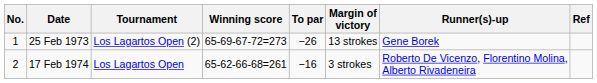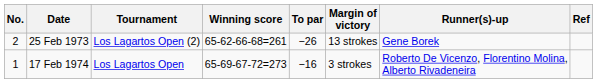 <table class="wikitable" style="font-size:95%;">
 <tr>
 <th>No.</th>
 <th>Date</th>
 <th>Tournament</th>
 <th>Winning score</th>
 <th>To par</th>
 <th>Margin of<br>victory</th>
 <th>Runner(s)-up</th>
 <th>Ref</th>
 </tr>
 <tr>
-<td align=center>1</td>
+<td align=center>2</td>
 <td align=right>25 Feb 1973</td>
 <td><a href='#'>Los Lagartos Open</a> (2)</td>
-<td>65-69-67-72=273</td>
+<td>65-62-66-68=261</td>
 <td align=center>−26</td>
 <td>13 strokes</td>
 <td> <a href='#'>Gene Borek</a></td>
 <td></td>
 </tr>
 <tr>
-<td align=center>2</td>
+<td align=center>1</td>
 <td align=right>17 Feb 1974</td>
 <td><a href='#'>Los Lagartos Open</a></td>
-<td>65-62-66-68=261</td>
+<td>65-69-67-72=273</td>
 <td align=center>−16</td>
 <td>3 strokes</td>
 <td> <a href='#'>Roberto De Vicenzo</a>,  <a href='#'>Florentino Molina</a>,<br> <a href='#'>Alberto Rivadeneira</a></td>
 <td></td>
 </tr>
 </table>
